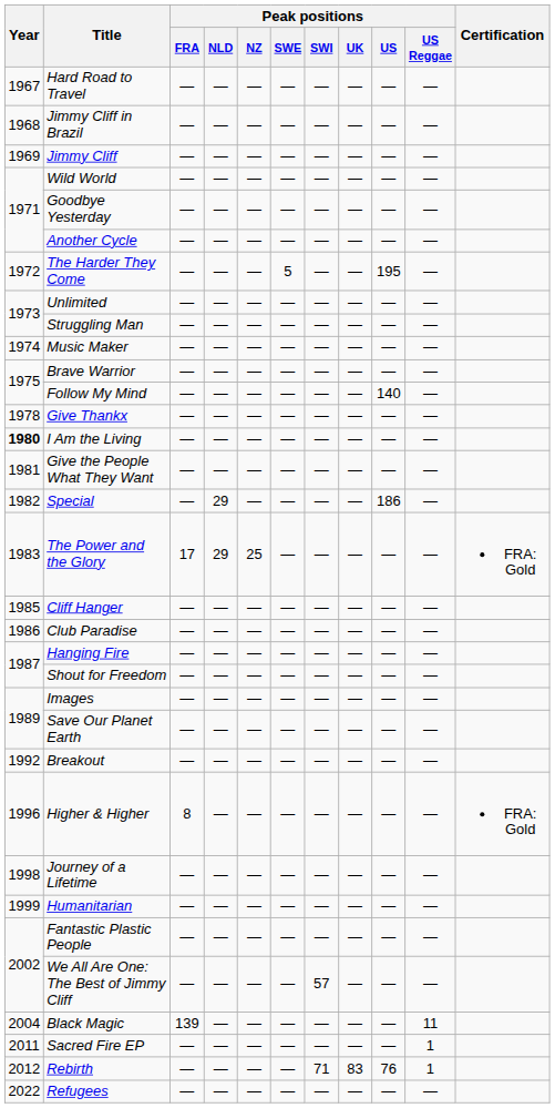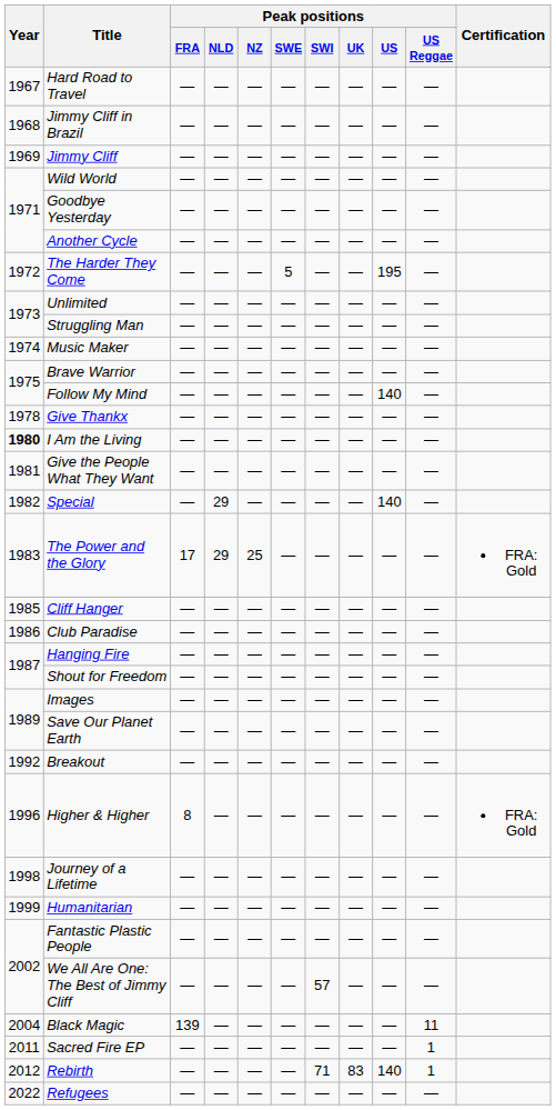 <table class="wikitable" style="text-align:center;">
 <tr>
 <th rowspan="2">Year</th>
 <th rowspan="2">Title</th>
 <th colspan="8">Peak positions</th>
 <th rowspan="2">Certification</th>
 </tr>
 <tr>
 <th scope="col" width="30"><small><a href='#'>FRA</a></small><br></th>
 <th scope="col" width="30"><small><a href='#'>NLD</a></small><br></th>
 <th scope="col" width="30"><small><a href='#'>NZ</a></small><br></th>
 <th scope="col" width="30"><small><a href='#'>SWE</a></small><br></th>
 <th scope="col" width="30"><small><a href='#'>SWI</a></small><br></th>
 <th scope="col" width="30"><small><a href='#'>UK</a></small><br></th>
 <th scope="col" width="30"><small><a href='#'>US</a></small><br></th>
 <th scope="col" width="30"><small><a href='#'>US<br>Reggae</a></small><br></th>
 </tr>
 <tr>
 <td rowspan="1">1967</td>
 <td align="left"><em>Hard Road to Travel</em></td>
 <td>—</td>
 <td>—</td>
 <td>—</td>
 <td>—</td>
 <td>—</td>
 <td>—</td>
 <td>—</td>
 <td>—</td>
 <td></td>
 </tr>
 <tr>
 <td rowspan="1">1968</td>
 <td align="left"><em>Jimmy Cliff in Brazil</em></td>
 <td>—</td>
 <td>—</td>
 <td>—</td>
 <td>—</td>
 <td>—</td>
 <td>—</td>
 <td>—</td>
 <td>—</td>
 <td></td>
 </tr>
 <tr>
 <td rowspan="1">1969</td>
 <td align="left"><em><a href='#'>Jimmy Cliff</a></em></td>
 <td>—</td>
 <td>—</td>
 <td>—</td>
 <td>—</td>
 <td>—</td>
 <td>—</td>
 <td>—</td>
 <td>—</td>
 <td></td>
 </tr>
 <tr>
 <td rowspan="3">1971</td>
 <td align="left"><em>Wild World</em></td>
 <td>—</td>
 <td>—</td>
 <td>—</td>
 <td>—</td>
 <td>—</td>
 <td>—</td>
 <td>—</td>
 <td>—</td>
 <td></td>
 </tr>
 <tr>
 <td align="left"><em>Goodbye Yesterday</em></td>
 <td>—</td>
 <td>—</td>
 <td>—</td>
 <td>—</td>
 <td>—</td>
 <td>—</td>
 <td>—</td>
 <td>—</td>
 <td></td>
 </tr>
 <tr>
 <td align="left"><em><a href='#'>Another Cycle</a></em></td>
 <td>—</td>
 <td>—</td>
 <td>—</td>
 <td>—</td>
 <td>—</td>
 <td>—</td>
 <td>—</td>
 <td>—</td>
 <td></td>
 </tr>
 <tr>
 <td rowspan="1">1972</td>
 <td align="left"><em><a href='#'>The Harder They Come</a></em></td>
 <td>—</td>
 <td>—</td>
 <td>—</td>
 <td>5</td>
 <td>—</td>
 <td>—</td>
 <td>195</td>
 <td>—</td>
 <td></td>
 </tr>
 <tr>
 <td rowspan="2">1973</td>
 <td align="left"><em>Unlimited</em></td>
 <td>—</td>
 <td>—</td>
 <td>—</td>
 <td>—</td>
 <td>—</td>
 <td>—</td>
 <td>—</td>
 <td>—</td>
 <td></td>
 </tr>
 <tr>
 <td align="left"><em>Struggling Man</em></td>
 <td>—</td>
 <td>—</td>
 <td>—</td>
 <td>—</td>
 <td>—</td>
 <td>—</td>
 <td>—</td>
 <td>—</td>
 <td></td>
 </tr>
 <tr>
 <td rowspan="1">1974</td>
 <td align="left"><em>Music Maker</em></td>
 <td>—</td>
 <td>—</td>
 <td>—</td>
 <td>—</td>
 <td>—</td>
 <td>—</td>
 <td>—</td>
 <td>—</td>
 <td></td>
 </tr>
 <tr>
 <td rowspan="2">1975</td>
 <td align="left"><em>Brave Warrior</em></td>
 <td>—</td>
 <td>—</td>
 <td>—</td>
 <td>—</td>
 <td>—</td>
 <td>—</td>
 <td>—</td>
 <td>—</td>
 <td></td>
 </tr>
 <tr>
 <td align="left"><em>Follow My Mind</em></td>
 <td>—</td>
 <td>—</td>
 <td>—</td>
 <td>—</td>
 <td>—</td>
 <td>—</td>
 <td>140</td>
 <td>—</td>
 <td></td>
 </tr>
 <tr>
 <td rowspan="1">1978</td>
 <td align="left"><em><a href='#'>Give Thankx</a></em></td>
 <td>—</td>
 <td>—</td>
 <td>—</td>
 <td>—</td>
 <td>—</td>
 <td>—</td>
 <td>—</td>
 <td>—</td>
 <td></td>
 </tr>
 <tr>
 <td rowspan="1"><strong>1980</strong></td>
 <td align="left"><em>I Am the Living</em></td>
 <td>—</td>
 <td>—</td>
 <td>—</td>
 <td>—</td>
 <td>—</td>
 <td>—</td>
 <td>—</td>
 <td>—</td>
 <td></td>
 </tr>
 <tr>
 <td rowspan="1">1981</td>
 <td align="left"><em>Give the People What They Want</em></td>
 <td>—</td>
 <td>—</td>
 <td>—</td>
 <td>—</td>
 <td>—</td>
 <td>—</td>
 <td>—</td>
 <td>—</td>
 <td></td>
 </tr>
 <tr>
 <td rowspan="1">1982</td>
 <td align="left"><em><a href='#'>Special</a></em></td>
 <td>—</td>
 <td>29</td>
 <td>—</td>
 <td>—</td>
 <td>—</td>
 <td>—</td>
-<td>186</td>
+<td>140</td>
 <td>—</td>
 <td></td>
 </tr>
 <tr>
 <td rowspan="1">1983</td>
 <td align="left"><em><a href='#'>The Power and the Glory</a></em></td>
 <td>17</td>
 <td>29</td>
 <td>25</td>
 <td>—</td>
 <td>—</td>
 <td>—</td>
 <td>—</td>
 <td>—</td>
 <td><br><ul><li>FRA: Gold</li></ul></td>
 </tr>
 <tr>
 <td rowspan="1">1985</td>
 <td align="left"><em><a href='#'>Cliff Hanger</a></em></td>
 <td>—</td>
 <td>—</td>
 <td>—</td>
 <td>—</td>
 <td>—</td>
 <td>—</td>
 <td>—</td>
 <td>—</td>
 <td></td>
 </tr>
 <tr>
 <td rowspan="1">1986</td>
 <td align="left"><em>Club Paradise</em></td>
 <td>—</td>
 <td>—</td>
 <td>—</td>
 <td>—</td>
 <td>—</td>
 <td>—</td>
 <td>—</td>
 <td>—</td>
 <td></td>
 </tr>
 <tr>
 <td rowspan="2">1987</td>
 <td align="left"><em><a href='#'>Hanging Fire</a></em></td>
 <td>—</td>
 <td>—</td>
 <td>—</td>
 <td>—</td>
 <td>—</td>
 <td>—</td>
 <td>—</td>
 <td>—</td>
 <td></td>
 </tr>
 <tr>
 <td align="left"><em>Shout for Freedom</em></td>
 <td>—</td>
 <td>—</td>
 <td>—</td>
 <td>—</td>
 <td>—</td>
 <td>—</td>
 <td>—</td>
 <td>—</td>
 <td></td>
 </tr>
 <tr>
 <td rowspan="2">1989</td>
 <td align="left"><em>Images</em></td>
 <td>—</td>
 <td>—</td>
 <td>—</td>
 <td>—</td>
 <td>—</td>
 <td>—</td>
 <td>—</td>
 <td>—</td>
 <td></td>
 </tr>
 <tr>
 <td align="left"><em>Save Our Planet Earth</em></td>
 <td>—</td>
 <td>—</td>
 <td>—</td>
 <td>—</td>
 <td>—</td>
 <td>—</td>
 <td>—</td>
 <td>—</td>
 <td></td>
 </tr>
 <tr>
 <td rowspan="1">1992</td>
 <td align="left"><em>Breakout</em></td>
 <td>—</td>
 <td>—</td>
 <td>—</td>
 <td>—</td>
 <td>—</td>
 <td>—</td>
 <td>—</td>
 <td>—</td>
 <td></td>
 </tr>
 <tr>
 <td rowspan="1">1996</td>
 <td align="left"><em>Higher & Higher</em></td>
 <td>8</td>
 <td>—</td>
 <td>—</td>
 <td>—</td>
 <td>—</td>
 <td>—</td>
 <td>—</td>
 <td>—</td>
 <td><br><ul><li>FRA: Gold</li></ul></td>
 </tr>
 <tr>
 <td rowspan="1">1998</td>
 <td align="left"><em>Journey of a Lifetime</em></td>
 <td>—</td>
 <td>—</td>
 <td>—</td>
 <td>—</td>
 <td>—</td>
 <td>—</td>
 <td>—</td>
 <td>—</td>
 <td></td>
 </tr>
 <tr>
 <td rowspan="1">1999</td>
 <td align="left"><em><a href='#'>Humanitarian</a></em></td>
 <td>—</td>
 <td>—</td>
 <td>—</td>
 <td>—</td>
 <td>—</td>
 <td>—</td>
 <td>—</td>
 <td>—</td>
 <td></td>
 </tr>
 <tr>
 <td rowspan="2">2002</td>
 <td align="left"><em>Fantastic Plastic People</em></td>
 <td>—</td>
 <td>—</td>
 <td>—</td>
 <td>—</td>
 <td>—</td>
 <td>—</td>
 <td>—</td>
 <td>—</td>
 <td></td>
 </tr>
 <tr>
 <td align="left"><em>We All Are One: The Best of Jimmy Cliff</em></td>
 <td>—</td>
 <td>—</td>
 <td>—</td>
 <td>—</td>
 <td>57</td>
 <td>—</td>
 <td>—</td>
 <td>—</td>
 <td></td>
 </tr>
 <tr>
 <td>2004</td>
 <td align="left"><em>Black Magic</em></td>
 <td>139</td>
 <td>—</td>
 <td>—</td>
 <td>—</td>
 <td>—</td>
 <td>—</td>
 <td>—</td>
 <td>11</td>
 <td></td>
 </tr>
 <tr>
 <td>2011</td>
 <td align="left"><em>Sacred Fire EP</em></td>
 <td>—</td>
 <td>—</td>
 <td>—</td>
 <td>—</td>
 <td>—</td>
 <td>—</td>
 <td>—</td>
 <td>1</td>
 <td></td>
 </tr>
 <tr>
 <td>2012</td>
 <td align="left"><em><a href='#'>Rebirth</a></em></td>
 <td>—</td>
 <td>—</td>
 <td>—</td>
 <td>—</td>
 <td>71</td>
 <td>83</td>
-<td>76</td>
+<td>140</td>
 <td>1</td>
 <td></td>
 </tr>
 <tr>
 <td>2022</td>
 <td align="left"><em><a href='#'>Refugees</a></em></td>
 <td>—</td>
 <td>—</td>
 <td>—</td>
 <td>—</td>
 <td>—</td>
 <td>—</td>
 <td>—</td>
 <td>—</td>
 <td></td>
 </tr>
 </table>
